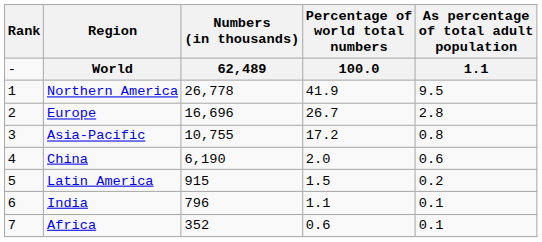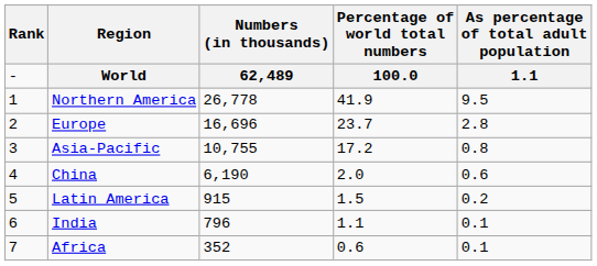 <table class="wikitable sortable">
 <tr>
 <th>Rank</th>
 <th class=unsortable>Region</th>
 <th>Numbers<br>(in thousands)</th>
 <th>Percentage of<br>world total<br>numbers</th>
 <th>As percentage<br>of total adult<br>population</th>
 </tr>
 <tr>
 <td>-</td>
 <th>World</th>
 <th>62,489</th>
 <th>100.0</th>
 <th>1.1</th>
 </tr>
 <tr>
 <td>1</td>
 <td><a href='#'>Northern America</a></td>
 <td>26,778</td>
 <td>41.9</td>
 <td>9.5</td>
 </tr>
 <tr>
 <td>2</td>
 <td><a href='#'>Europe</a></td>
 <td>16,696</td>
-<td>26.7</td>
+<td>23.7</td>
 <td>2.8</td>
 </tr>
 <tr>
 <td>3</td>
 <td><a href='#'>Asia-Pacific</a></td>
 <td>10,755</td>
 <td>17.2</td>
 <td>0.8</td>
 </tr>
 <tr>
 <td>4</td>
 <td><a href='#'>China</a></td>
 <td>6,190</td>
 <td>2.0</td>
 <td>0.6</td>
 </tr>
 <tr>
 <td>5</td>
 <td><a href='#'>Latin America</a></td>
 <td>915</td>
 <td>1.5</td>
 <td>0.2</td>
 </tr>
 <tr>
 <td>6</td>
 <td><a href='#'>India</a></td>
 <td>796</td>
 <td>1.1</td>
 <td>0.1</td>
 </tr>
 <tr>
 <td>7</td>
 <td><a href='#'>Africa</a></td>
 <td>352</td>
 <td>0.6</td>
 <td>0.1</td>
 </tr>
 </table>
